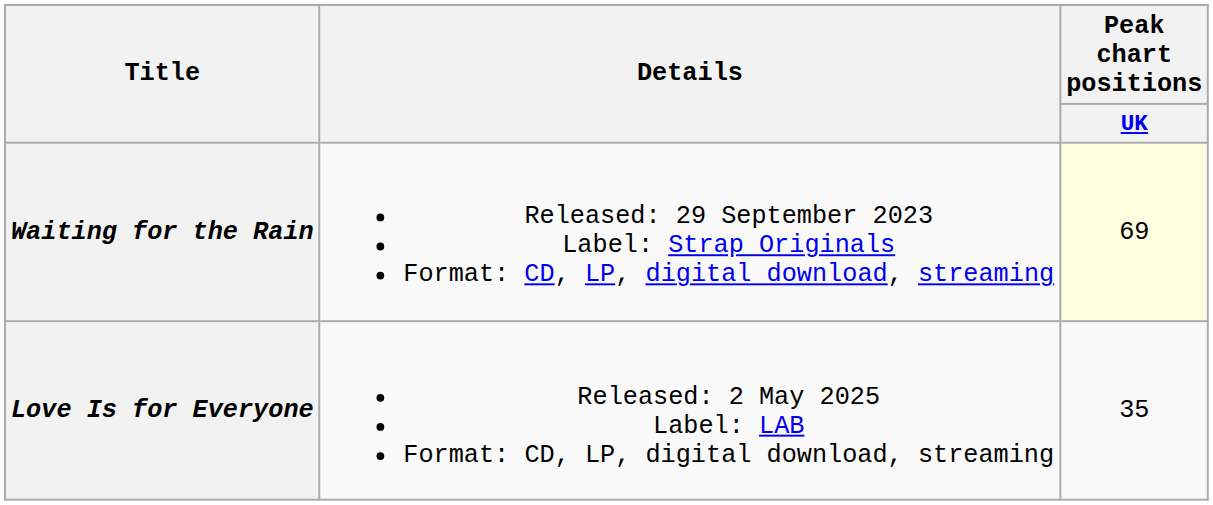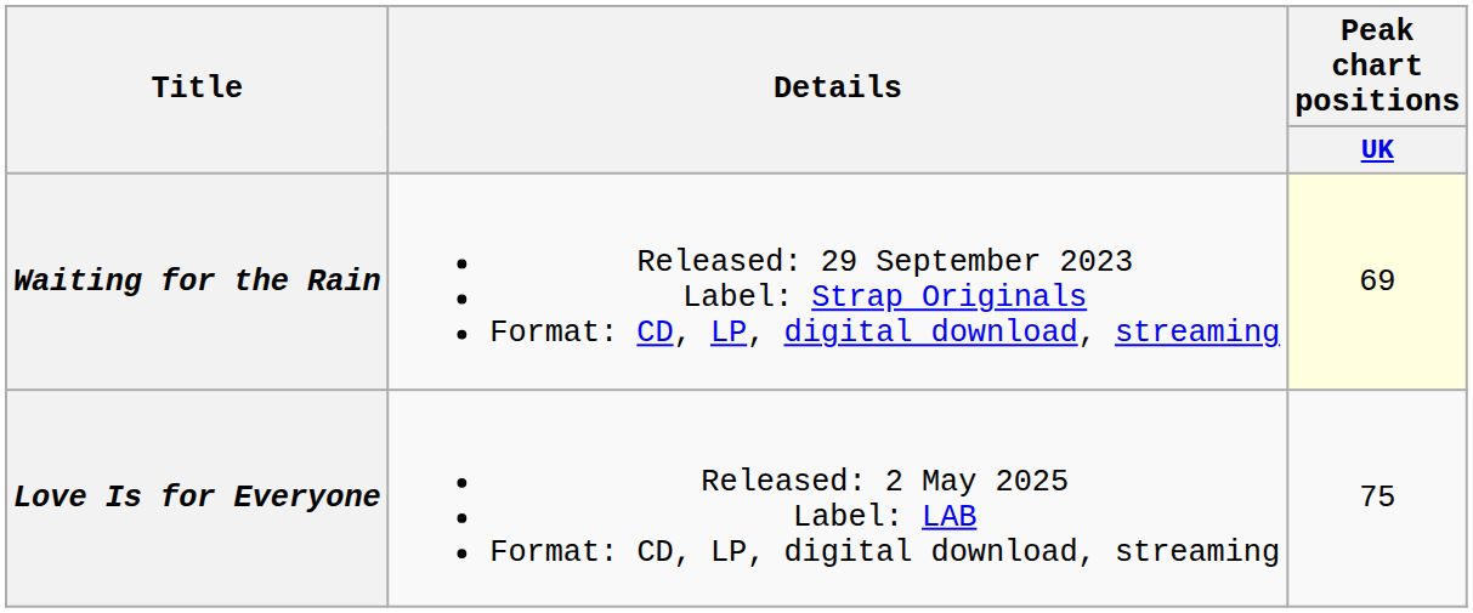 <table class="wikitable plainrowheaders" style="text-align:center">
 <tr>
 <th scope="col" rowspan="2">Title</th>
 <th scope="col" rowspan="2">Details</th>
 <th scope="col" colspan="1">Peak chart positions</th>
 </tr>
 <tr>
 <th scope="col" style="width:3em;font-size:90%;"><a href='#'>UK</a><br></th>
 </tr>
 <tr>
 <th scope="row"><em>Waiting for the Rain</em></th>
 <td><br><ul><li>Released: 29 September 2023</li><li>Label: <a href='#'>Strap Originals</a></li><li>Format: <a href='#'>CD</a>, <a href='#'>LP</a>, <a href='#'>digital download</a>, <a href='#'>streaming</a></li></ul></td>
 <td style="background: lightyellow;">69</td>
 </tr>
 <tr>
 <th scope="row"><em>Love Is for Everyone</em></th>
 <td><br><ul><li>Released: 2 May 2025</li><li>Label: <a href='#'>LAB</a></li><li>Format: CD, LP, digital download, streaming</li></ul></td>
-<td>35</td>
+<td>75</td>
 </tr>
 </table>
